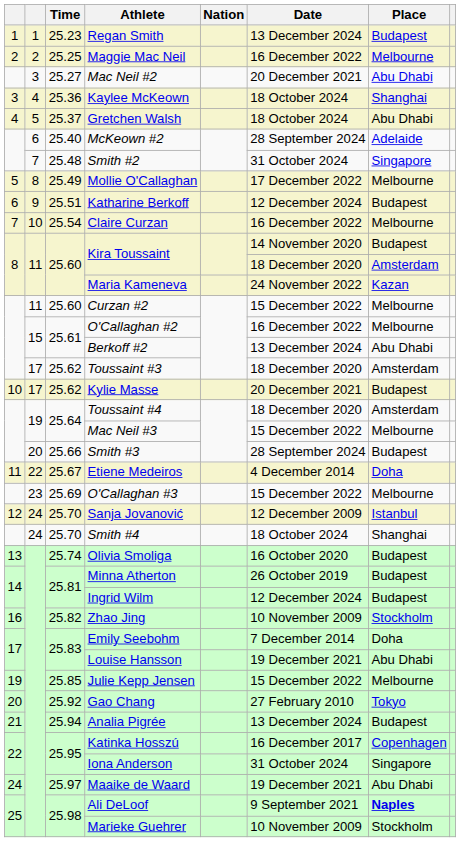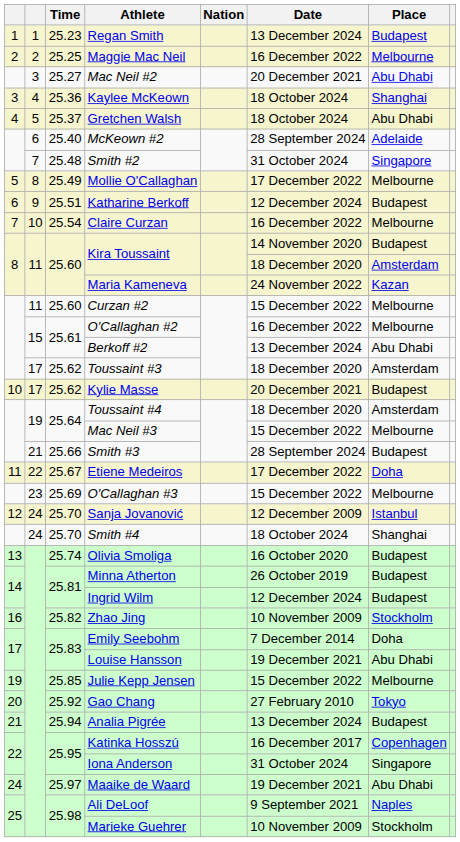 <table class="wikitable sortable">
 <tr>
 <th></th>
 <th></th>
 <th>Time</th>
 <th>Athlete</th>
 <th>Nation</th>
 <th>Date</th>
 <th>Place</th>
 <th class="unsortable"></th>
 </tr>
 <tr bgcolor=f6F5CE>
 <td align=center>1</td>
 <td align=center>1</td>
 <td>25.23</td>
 <td><a href='#'>Regan Smith</a></td>
 <td></td>
 <td>13 December 2024</td>
 <td><a href='#'>Budapest</a></td>
 <td></td>
 </tr>
 <tr bgcolor=f6F5CE>
 <td align=center>2</td>
 <td align=center>2</td>
 <td>25.25</td>
 <td><a href='#'>Maggie Mac Neil</a></td>
 <td></td>
 <td>16 December 2022</td>
 <td><a href='#'>Melbourne</a></td>
 <td></td>
 </tr>
 <tr>
 <td></td>
 <td align=center>3</td>
 <td>25.27</td>
 <td><em>Mac Neil #2</em></td>
 <td></td>
 <td>20 December 2021</td>
 <td><a href='#'>Abu Dhabi</a></td>
 <td></td>
 </tr>
 <tr bgcolor=f6F5CE>
 <td align=center>3</td>
 <td align=center>4</td>
 <td>25.36</td>
 <td><a href='#'>Kaylee McKeown</a></td>
 <td></td>
 <td>18 October 2024</td>
 <td><a href='#'>Shanghai</a></td>
 <td></td>
 </tr>
 <tr bgcolor=f6F5CE>
 <td align=center>4</td>
 <td align=center>5</td>
 <td>25.37</td>
 <td><a href='#'>Gretchen Walsh</a></td>
 <td></td>
 <td>18 October 2024</td>
 <td>Abu Dhabi</td>
 <td></td>
 </tr>
 <tr>
 <td rowspan="2"></td>
 <td align=center>6</td>
 <td>25.40</td>
 <td><em>McKeown #2</em></td>
 <td rowspan="2"></td>
 <td>28 September 2024</td>
 <td><a href='#'>Adelaide</a></td>
 <td></td>
 </tr>
 <tr>
 <td align=center>7</td>
 <td>25.48</td>
 <td><em>Smith #2</em></td>
 <td>31 October 2024</td>
 <td><a href='#'>Singapore</a></td>
 <td></td>
 </tr>
 <tr bgcolor=f6F5CE>
 <td align=center>5</td>
 <td align=center>8</td>
 <td>25.49</td>
 <td><a href='#'>Mollie O'Callaghan</a></td>
 <td></td>
 <td>17 December 2022</td>
 <td>Melbourne</td>
 <td></td>
 </tr>
 <tr bgcolor=f6F5CE>
 <td align=center>6</td>
 <td align=center>9</td>
 <td>25.51</td>
 <td><a href='#'>Katharine Berkoff</a></td>
 <td></td>
 <td>12 December 2024</td>
 <td>Budapest</td>
 <td></td>
 </tr>
 <tr bgcolor=f6F5CE>
 <td align=center>7</td>
 <td align=center>10</td>
 <td>25.54</td>
 <td><a href='#'>Claire Curzan</a></td>
 <td></td>
 <td>16 December 2022</td>
 <td>Melbourne</td>
 <td></td>
 </tr>
 <tr bgcolor=f6F5CE>
 <td rowspan="3" align=center>8</td>
 <td rowspan="3" align=center>11</td>
 <td rowspan="3">25.60</td>
 <td rowspan="2"><a href='#'>Kira Toussaint</a></td>
 <td rowspan="2"></td>
 <td>14 November 2020</td>
 <td>Budapest</td>
 <td></td>
 </tr>
 <tr bgcolor=f6F5CE>
 <td>18 December 2020</td>
 <td><a href='#'>Amsterdam</a></td>
 <td></td>
 </tr>
 <tr bgcolor=f6F5CE>
 <td><a href='#'>Maria Kameneva</a></td>
 <td></td>
 <td>24 November 2022</td>
 <td><a href='#'>Kazan</a></td>
 <td></td>
 </tr>
 <tr>
 <td rowspan="4"></td>
 <td align=center>11</td>
 <td>25.60</td>
 <td><em>Curzan #2</em></td>
 <td rowspan="4"></td>
 <td>15 December 2022</td>
 <td>Melbourne</td>
 <td></td>
 </tr>
 <tr>
 <td rowspan="2" align=center>15</td>
 <td rowspan="2">25.61</td>
 <td><em>O'Callaghan #2</em></td>
 <td>16 December 2022</td>
 <td>Melbourne</td>
 <td></td>
 </tr>
 <tr>
 <td><em>Berkoff #2</em></td>
 <td>13 December 2024</td>
 <td>Abu Dhabi</td>
 <td></td>
 </tr>
 <tr>
 <td align=center>17</td>
 <td>25.62</td>
 <td><em>Toussaint #3</em></td>
 <td>18 December 2020</td>
 <td>Amsterdam</td>
 <td></td>
 </tr>
 <tr bgcolor=f6F5CE>
 <td align=center>10</td>
 <td align=center>17</td>
 <td>25.62</td>
 <td><a href='#'>Kylie Masse</a></td>
 <td></td>
 <td>20 December 2021</td>
 <td>Budapest</td>
 <td></td>
 </tr>
 <tr>
 <td rowspan="3"></td>
 <td rowspan="2" align=center>19</td>
 <td rowspan="2">25.64</td>
 <td><em>Toussaint #4</em></td>
 <td rowspan="3"></td>
 <td>18 December 2020</td>
 <td>Amsterdam</td>
 <td></td>
 </tr>
 <tr>
 <td><em>Mac Neil #3</em></td>
 <td>15 December 2022</td>
 <td>Melbourne</td>
 <td></td>
 </tr>
 <tr>
-<td align=center>20</td>
+<td align=center>21</td>
 <td>25.66</td>
 <td><em>Smith #3</em></td>
 <td>28 September 2024</td>
 <td>Budapest</td>
 <td></td>
 </tr>
 <tr bgcolor=f6F5CE>
 <td align=center>11</td>
 <td align=center>22</td>
 <td>25.67</td>
 <td><a href='#'>Etiene Medeiros</a></td>
 <td></td>
-<td>4 December 2014</td>
+<td>17 December 2022</td>
 <td><a href='#'>Doha</a></td>
 <td></td>
 </tr>
 <tr>
 <td></td>
 <td align=center>23</td>
 <td>25.69</td>
 <td><em>O'Callaghan #3</em></td>
 <td></td>
 <td>15 December 2022</td>
 <td>Melbourne</td>
 <td></td>
 </tr>
 <tr bgcolor=f6F5CE>
 <td align=center>12</td>
 <td align=center>24</td>
 <td>25.70</td>
 <td><a href='#'>Sanja Jovanović</a></td>
 <td></td>
 <td>12 December 2009</td>
 <td><a href='#'>Istanbul</a></td>
 <td></td>
 </tr>
 <tr>
 <td></td>
 <td align=center>24</td>
 <td>25.70</td>
 <td><em>Smith #4</em></td>
 <td></td>
 <td>18 October 2024</td>
 <td>Shanghai</td>
 <td></td>
 </tr>
 <tr bgcolor=CCFFCC>
 <td align=center>13</td>
 <td rowspan="14"></td>
 <td>25.74</td>
 <td><a href='#'>Olivia Smoliga</a></td>
 <td></td>
 <td>16 October 2020</td>
 <td>Budapest</td>
 <td></td>
 </tr>
 <tr bgcolor=CCFFCC>
 <td rowspan="2" align=center>14</td>
 <td rowspan="2">25.81</td>
 <td><a href='#'>Minna Atherton</a></td>
 <td></td>
 <td>26 October 2019</td>
 <td>Budapest</td>
 <td></td>
 </tr>
 <tr bgcolor=CCFFCC>
 <td><a href='#'>Ingrid Wilm</a></td>
 <td></td>
 <td>12 December 2024</td>
 <td>Budapest</td>
 <td></td>
 </tr>
 <tr bgcolor=CCFFCC>
 <td align=center>16</td>
 <td>25.82</td>
 <td><a href='#'>Zhao Jing</a></td>
 <td></td>
 <td>10 November 2009</td>
 <td><a href='#'>Stockholm</a></td>
 <td></td>
 </tr>
 <tr bgcolor=CCFFCC>
 <td rowspan="2" align=center>17</td>
 <td rowspan="2">25.83</td>
 <td><a href='#'>Emily Seebohm</a></td>
 <td></td>
 <td>7 December 2014</td>
 <td>Doha</td>
 <td></td>
 </tr>
 <tr bgcolor=CCFFCC>
 <td><a href='#'>Louise Hansson</a></td>
 <td></td>
 <td>19 December 2021</td>
 <td>Abu Dhabi</td>
 <td></td>
 </tr>
 <tr bgcolor=CCFFCC>
 <td align=center>19</td>
 <td>25.85</td>
 <td><a href='#'>Julie Kepp Jensen</a></td>
 <td></td>
 <td>15 December 2022</td>
 <td>Melbourne</td>
 <td></td>
 </tr>
 <tr bgcolor=CCFFCC>
 <td align=center>20</td>
 <td>25.92</td>
 <td><a href='#'>Gao Chang</a></td>
 <td></td>
 <td>27 February 2010</td>
 <td><a href='#'>Tokyo</a></td>
 <td></td>
 </tr>
 <tr bgcolor=CCFFCC>
 <td align=center>21</td>
 <td>25.94</td>
 <td><a href='#'>Analia Pigrée</a></td>
 <td></td>
 <td>13 December 2024</td>
 <td>Budapest</td>
 <td></td>
 </tr>
 <tr bgcolor=CCFFCC>
 <td rowspan="2" align=center>22</td>
 <td rowspan="2">25.95</td>
 <td><a href='#'>Katinka Hosszú</a></td>
 <td></td>
 <td>16 December 2017</td>
 <td><a href='#'>Copenhagen</a></td>
 <td></td>
 </tr>
 <tr bgcolor=CCFFCC>
 <td><a href='#'>Iona Anderson</a></td>
 <td></td>
 <td>31 October 2024</td>
 <td>Singapore</td>
 <td></td>
 </tr>
 <tr bgcolor=CCFFCC>
 <td align=center>24</td>
 <td>25.97</td>
 <td><a href='#'>Maaike de Waard</a></td>
 <td></td>
 <td>19 December 2021</td>
 <td>Abu Dhabi</td>
 <td></td>
 </tr>
 <tr bgcolor=CCFFCC>
 <td rowspan="2" align=center>25</td>
 <td rowspan="2">25.98</td>
 <td><a href='#'>Ali DeLoof</a></td>
 <td></td>
 <td>9 September 2021</td>
-<td><strong><a href='#'>Naples</a></strong></td>
+<td><a href='#'>Naples</a></td>
 <td></td>
 </tr>
 <tr bgcolor=CCFFCC>
 <td><a href='#'>Marieke Guehrer</a></td>
 <td></td>
 <td>10 November 2009</td>
 <td>Stockholm</td>
 <td></td>
 </tr>
 </table>
